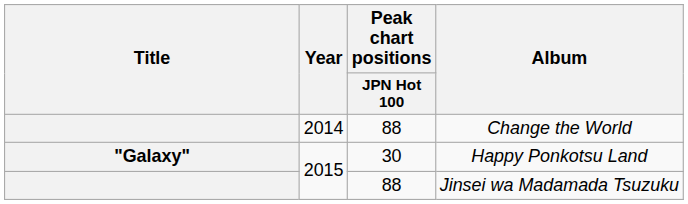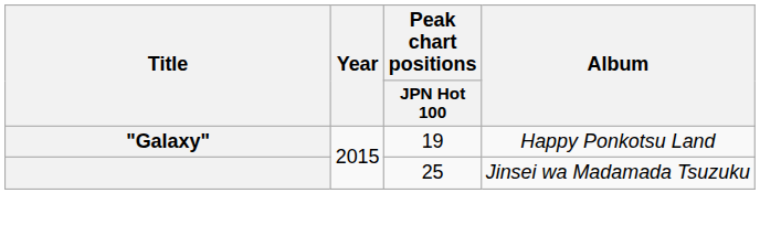 <table class="wikitable plainrowheaders" style="text-align:center;">
 <tr>
 <th scope="col" rowspan="2" style="width:16em;">Title</th>
 <th scope="col" rowspan="2">Year</th>
 <th scope="col" colspan="1">Peak chart positions</th>
 <th scope="col" rowspan="2">Album</th>
 </tr>
 <tr>
 <th style="width:3em;font-size:85%">JPN Hot 100<br></th>
 </tr>
 <tr>
-<th scope="row"></th>
-<td>2014</td>
-<td>88</td>
-<td><em>Change the World</em></td>
-</tr>
-<tr>
 <th scope="row">"Galaxy"</th>
 <td rowspan="2">2015</td>
-<td>30</td>
+<td>19</td>
 <td><em>Happy Ponkotsu Land</em></td>
 </tr>
 <tr>
 <th scope="row"></th>
-<td>88</td>
+<td>25</td>
 <td><em>Jinsei wa Madamada Tsuzuku</em></td>
 </tr>
 </table>
